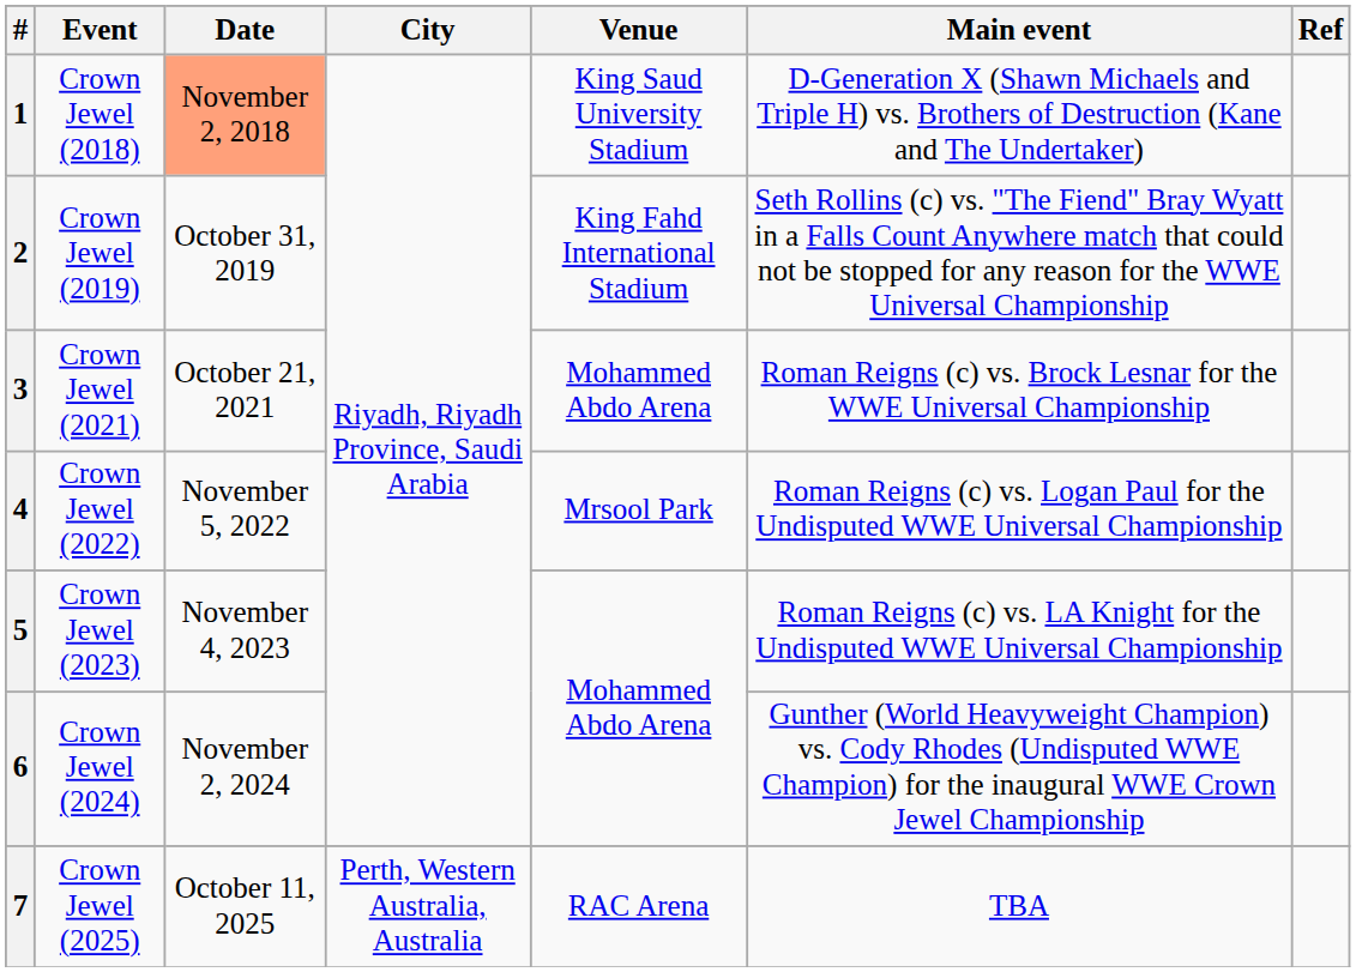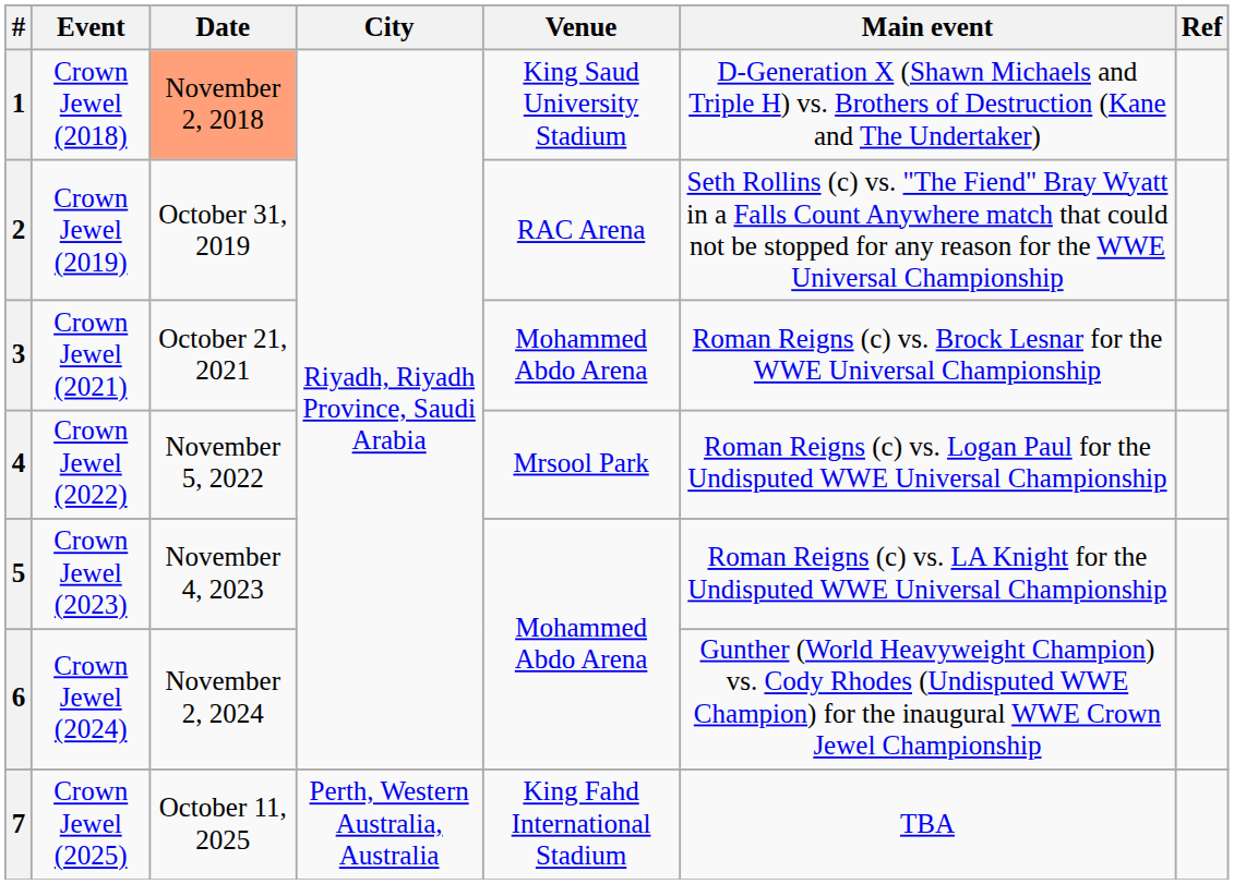 <table class="sortable wikitable succession-box" style="font-size:85%; text-align:center;">
 <tr>
 <th>#</th>
 <th>Event</th>
 <th>Date</th>
 <th>City</th>
 <th>Venue</th>
 <th>Main event</th>
 <th>Ref</th>
 </tr>
 <tr>
 <th>1</th>
 <td><a href='#'>Crown Jewel (2018)</a></td>
 <td style="background: lightsalmon;">November 2, 2018</td>
 <td rowspan=6><a href='#'>Riyadh, Riyadh Province, Saudi Arabia</a></td>
 <td><a href='#'>King Saud University Stadium</a></td>
 <td><a href='#'>D-Generation X</a> (<a href='#'>Shawn Michaels</a> and <a href='#'>Triple H</a>) vs. <a href='#'>Brothers of Destruction</a> (<a href='#'>Kane</a> and <a href='#'>The Undertaker</a>)</td>
 <td></td>
 </tr>
 <tr>
 <th>2</th>
 <td><a href='#'>Crown Jewel (2019)</a></td>
 <td>October 31, 2019</td>
-<td><a href='#'>King Fahd International Stadium</a></td>
+<td><a href='#'>RAC Arena</a></td>
 <td><a href='#'>Seth Rollins</a> (c) vs. <a href='#'>"The Fiend" Bray Wyatt</a> in a <a href='#'>Falls Count Anywhere match</a> that could not be stopped for any reason for the <a href='#'>WWE Universal Championship</a></td>
 <td></td>
 </tr>
 <tr>
 <th>3</th>
 <td><a href='#'>Crown Jewel (2021)</a></td>
 <td>October 21, 2021</td>
 <td><a href='#'>Mohammed Abdo Arena</a></td>
 <td><a href='#'>Roman Reigns</a> (c) vs. <a href='#'>Brock Lesnar</a> for the <a href='#'>WWE Universal Championship</a></td>
 <td></td>
 </tr>
 <tr>
 <th>4</th>
 <td><a href='#'>Crown Jewel (2022)</a></td>
 <td>November 5, 2022</td>
 <td><a href='#'>Mrsool Park</a></td>
 <td><a href='#'>Roman Reigns</a> (c) vs. <a href='#'>Logan Paul</a> for the <a href='#'>Undisputed WWE Universal Championship</a></td>
 <td></td>
 </tr>
 <tr>
 <th>5</th>
 <td><a href='#'>Crown Jewel (2023)</a></td>
 <td>November 4, 2023</td>
 <td rowspan="2"><a href='#'>Mohammed Abdo Arena</a></td>
 <td><a href='#'>Roman Reigns</a> (c) vs. <a href='#'>LA Knight</a> for the <a href='#'>Undisputed WWE Universal Championship</a></td>
 <td></td>
 </tr>
 <tr>
 <th>6</th>
 <td><a href='#'>Crown Jewel (2024)</a></td>
 <td>November 2, 2024</td>
 <td><a href='#'>Gunther</a> (<a href='#'>World Heavyweight Champion</a>) vs. <a href='#'>Cody Rhodes</a> (<a href='#'>Undisputed WWE Champion</a>) for the inaugural <a href='#'>WWE Crown Jewel Championship</a></td>
 <td></td>
 </tr>
 <tr>
 <th>7</th>
 <td><a href='#'>Crown Jewel (2025)</a></td>
 <td>October 11, 2025</td>
 <td><a href='#'>Perth, Western Australia, Australia</a></td>
-<td><a href='#'>RAC Arena</a></td>
+<td><a href='#'>King Fahd International Stadium</a></td>
 <td><a href='#'>TBA</a></td>
 <td></td>
 </tr>
 </table>
